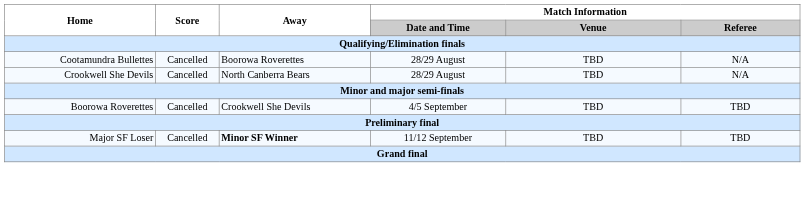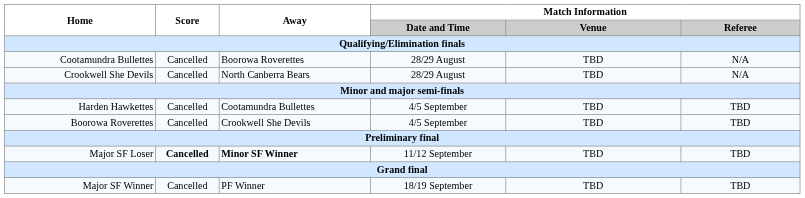 <table border="1" cellpadding="3" cellspacing="0" width="100%" style="border-collapse:collapse;  text-align:center;">
 <tr>
 <th rowspan="2" width="19%">Home</th>
 <th rowspan="2" width="8%">Score</th>
 <th rowspan="2" width="19%">Away</th>
 <th colspan="3">Match Information</th>
 </tr>
 <tr bgcolor="#CCCCCC">
 <th width="17%">Date and Time</th>
 <th width="22%">Venue</th>
 <th width="50%">Referee</th>
 </tr>
 <tr style="background:#d0e7ff;">
 <td colspan="6"><strong>Qualifying/Elimination finals</strong></td>
 </tr>
 <tr style="text-align:center; background:#f5faff;">
 <td align="right">Cootamundra Bullettes </td>
 <td>Cancelled</td>
 <td align="left"> Boorowa Roverettes</td>
 <td>28/29 August</td>
 <td>TBD</td>
 <td>N/A</td>
 </tr>
 <tr style="text-align:center; background:#f5faff;">
 <td align="right">Crookwell She Devils </td>
 <td>Cancelled</td>
 <td align="left"> North Canberra Bears</td>
 <td>28/29 August</td>
 <td>TBD</td>
 <td>N/A</td>
 </tr>
 <tr style="background:#d0e7ff;">
 <td colspan="6"><strong>Minor and major semi-finals</strong></td>
 </tr>
 <tr style="text-align:center; background:#f5faff;">
+<td align="right">Harden Hawkettes </td>
+<td>Cancelled</td>
+<td align="left"> Cootamundra Bullettes</td>
+<td>4/5 September</td>
+<td>TBD</td>
+<td>TBD</td>
+</tr>
+<tr style="text-align:center; background:#f5faff;">
 <td align="right">Boorowa Roverettes </td>
 <td>Cancelled</td>
 <td align="left"> Crookwell She Devils</td>
 <td>4/5 September</td>
 <td>TBD</td>
 <td>TBD</td>
 </tr>
 <tr style="background:#d0e7ff;">
 <td colspan="6"><strong>Preliminary final</strong></td>
 </tr>
 <tr style="text-align:center; background:#f5faff;">
 <td align="right">Major SF Loser</td>
-<td>Cancelled</td>
+<td><strong>Cancelled</strong></td>
 <td align="left"><strong>Minor SF Winner</strong></td>
 <td>11/12 September</td>
 <td>TBD</td>
 <td>TBD</td>
 </tr>
 <tr style="background:#d0e7ff;">
 <td colspan="6"><strong>Grand final</strong></td>
 </tr>
+<tr style="text-align:center; background:#f5faff;">
+<td align="right">Major SF Winner</td>
+<td>Cancelled</td>
+<td align="left">PF Winner</td>
+<td>18/19 September</td>
+<td>TBD</td>
+<td>TBD</td>
+</tr>
 </table>
